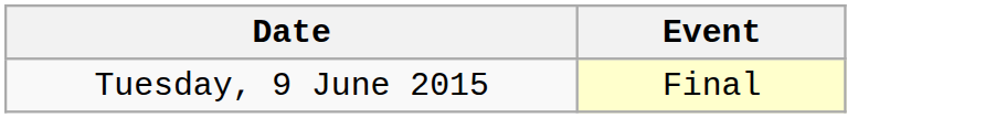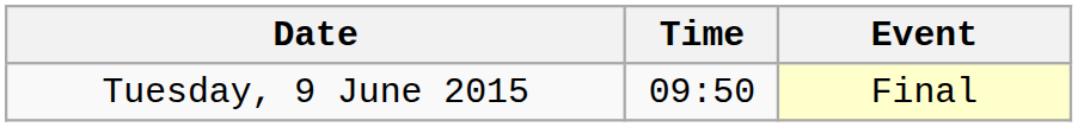 <table class = "wikitable" style="text-align:center;">
 <tr>
 <th width=220>Date</th>
+<th width=50>Time</th>
 <th width=100>Event</th>
 </tr>
 <tr>
 <td>Tuesday, 9 June 2015</td>
+<td>09:50</td>
 <td bgcolor=ffffcc>Final</td>
 </tr>
 </table>
